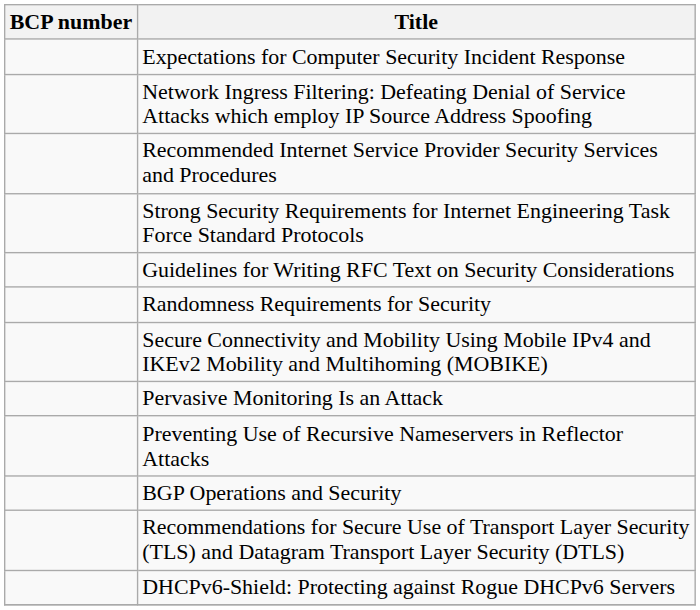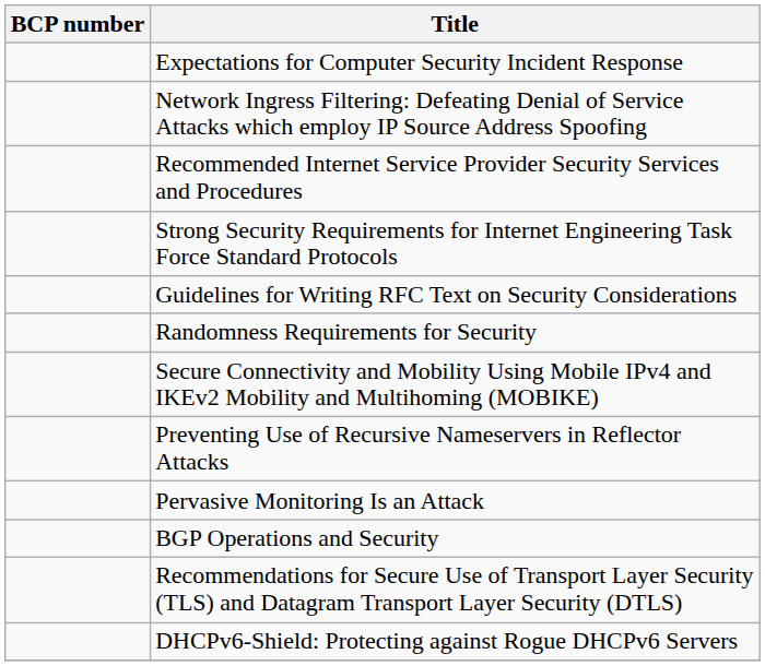 <table class="wikitable sortable" border="1">
 <tr>
 <th>BCP number</th>
 <th>Title</th>
 </tr>
 <tr>
 <td></td>
 <td style="width:400px">Expectations for Computer Security Incident Response</td>
 </tr>
 <tr>
 <td></td>
 <td style="width:400px">Network Ingress Filtering: Defeating Denial of Service Attacks which employ IP Source Address Spoofing</td>
 </tr>
 <tr>
 <td></td>
 <td style="width:400px">Recommended Internet Service Provider Security Services and Procedures</td>
 </tr>
 <tr>
 <td></td>
 <td style="width:400px">Strong Security Requirements for Internet Engineering Task Force Standard Protocols</td>
 </tr>
 <tr>
 <td></td>
 <td style="width:400px">Guidelines for Writing RFC Text on Security Considerations</td>
 </tr>
 <tr>
 <td></td>
 <td style="width:400px">Randomness Requirements for Security</td>
 </tr>
 <tr>
 <td></td>
 <td style="width:400px">Secure Connectivity and Mobility Using Mobile IPv4 and IKEv2 Mobility and Multihoming (MOBIKE)</td>
 </tr>
 <tr>
 <td></td>
-<td style="width:400px">Pervasive Monitoring Is an Attack</td>
+<td style="width:400px">Preventing Use of Recursive Nameservers in Reflector Attacks</td>
 </tr>
 <tr>
 <td></td>
-<td style="width:400px">Preventing Use of Recursive Nameservers in Reflector Attacks</td>
+<td style="width:400px">Pervasive Monitoring Is an Attack</td>
 </tr>
 <tr>
 <td></td>
 <td style="width:400px">BGP Operations and Security</td>
 </tr>
 <tr>
 <td></td>
 <td style="width:400px">Recommendations for Secure Use of Transport Layer Security (TLS) and Datagram Transport Layer Security (DTLS)</td>
 </tr>
 <tr>
 <td></td>
 <td style="width:400px">DHCPv6-Shield: Protecting against Rogue DHCPv6 Servers</td>
 </tr>
 <tr>
 </tr>
 </table>
